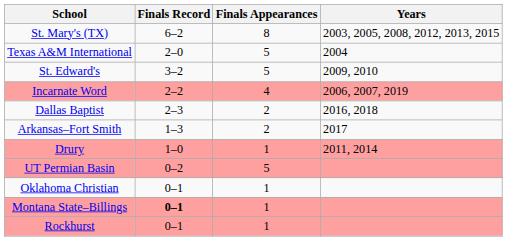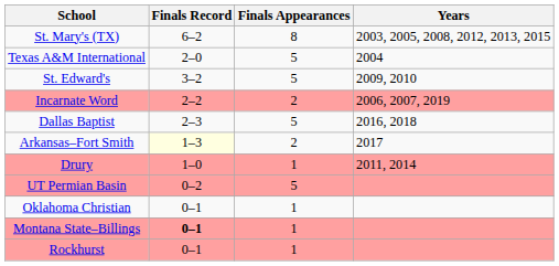 <table class="wikitable sortable" style="text-align:center;">
 <tr>
 <th>School</th>
 <th>Finals Record</th>
 <th>Finals Appearances</th>
 <th class=unsortable>Years</th>
 </tr>
 <tr>
 <td><a href='#'>St. Mary's (TX)</a></td>
 <td>6–2</td>
 <td>8</td>
 <td align=left>2003, 2005, 2008, 2012, 2013, 2015</td>
 </tr>
 <tr>
 <td><a href='#'>Texas A&M International</a></td>
 <td>2–0</td>
 <td>5</td>
 <td align=left>2004</td>
 </tr>
 <tr>
 <td><a href='#'>St. Edward's</a></td>
 <td>3–2</td>
 <td>5</td>
 <td align=left>2009, 2010</td>
 </tr>
 <tr bgcolor=#ffa0a0>
 <td><a href='#'>Incarnate Word</a></td>
 <td>2–2</td>
-<td>4</td>
+<td>2</td>
 <td align=left>2006, 2007, 2019</td>
 </tr>
 <tr>
 <td><a href='#'>Dallas Baptist</a></td>
 <td>2–3</td>
-<td>2</td>
+<td>5</td>
 <td align=left>2016, 2018</td>
 </tr>
 <tr>
 <td><a href='#'>Arkansas–Fort Smith</a></td>
-<td>1–3</td>
+<td style="background: lightyellow;">1–3</td>
 <td>2</td>
 <td align=left>2017</td>
 </tr>
 <tr bgcolor=#ffa0a0>
 <td><a href='#'>Drury</a></td>
 <td>1–0</td>
 <td>1</td>
 <td align=left>2011, 2014</td>
 </tr>
 <tr bgcolor=#ffa0a0>
 <td><a href='#'>UT Permian Basin</a></td>
 <td>0–2</td>
 <td>5</td>
 <td align=left></td>
 </tr>
 <tr>
 <td><a href='#'>Oklahoma Christian</a></td>
 <td>0–1</td>
 <td>1</td>
 <td align=left></td>
 </tr>
 <tr bgcolor=#ffa0a0>
 <td><a href='#'>Montana State–Billings</a></td>
 <td><strong>0–1</strong></td>
 <td>1</td>
 <td align=left></td>
 </tr>
 <tr bgcolor=#ffa0a0>
 <td><a href='#'>Rockhurst</a></td>
 <td>0–1</td>
 <td>1</td>
 <td align=left></td>
 </tr>
 </table>
